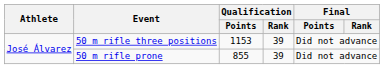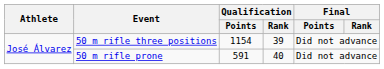 <table class="wikitable" style="font-size:90%">
 <tr>
 <th rowspan="2">Athlete</th>
 <th rowspan="2">Event</th>
 <th colspan=2>Qualification</th>
 <th colspan=2>Final</th>
 </tr>
 <tr style="font-size:95%">
 <th>Points</th>
 <th>Rank</th>
 <th>Points</th>
 <th>Rank</th>
 </tr>
 <tr align=center>
 <td align=left rowspan=2><a href='#'>José Álvarez</a></td>
 <td align=left><a href='#'>50 m rifle three positions</a></td>
-<td>1153</td>
+<td>1154</td>
 <td>39</td>
 <td colspan=2>Did not advance</td>
 </tr>
 <tr align=center>
 <td align=left><a href='#'>50 m rifle prone</a></td>
-<td>855</td>
-<td>39</td>
+<td>591</td>
+<td>40</td>
 <td colspan=2>Did not advance</td>
 </tr>
 </table>
